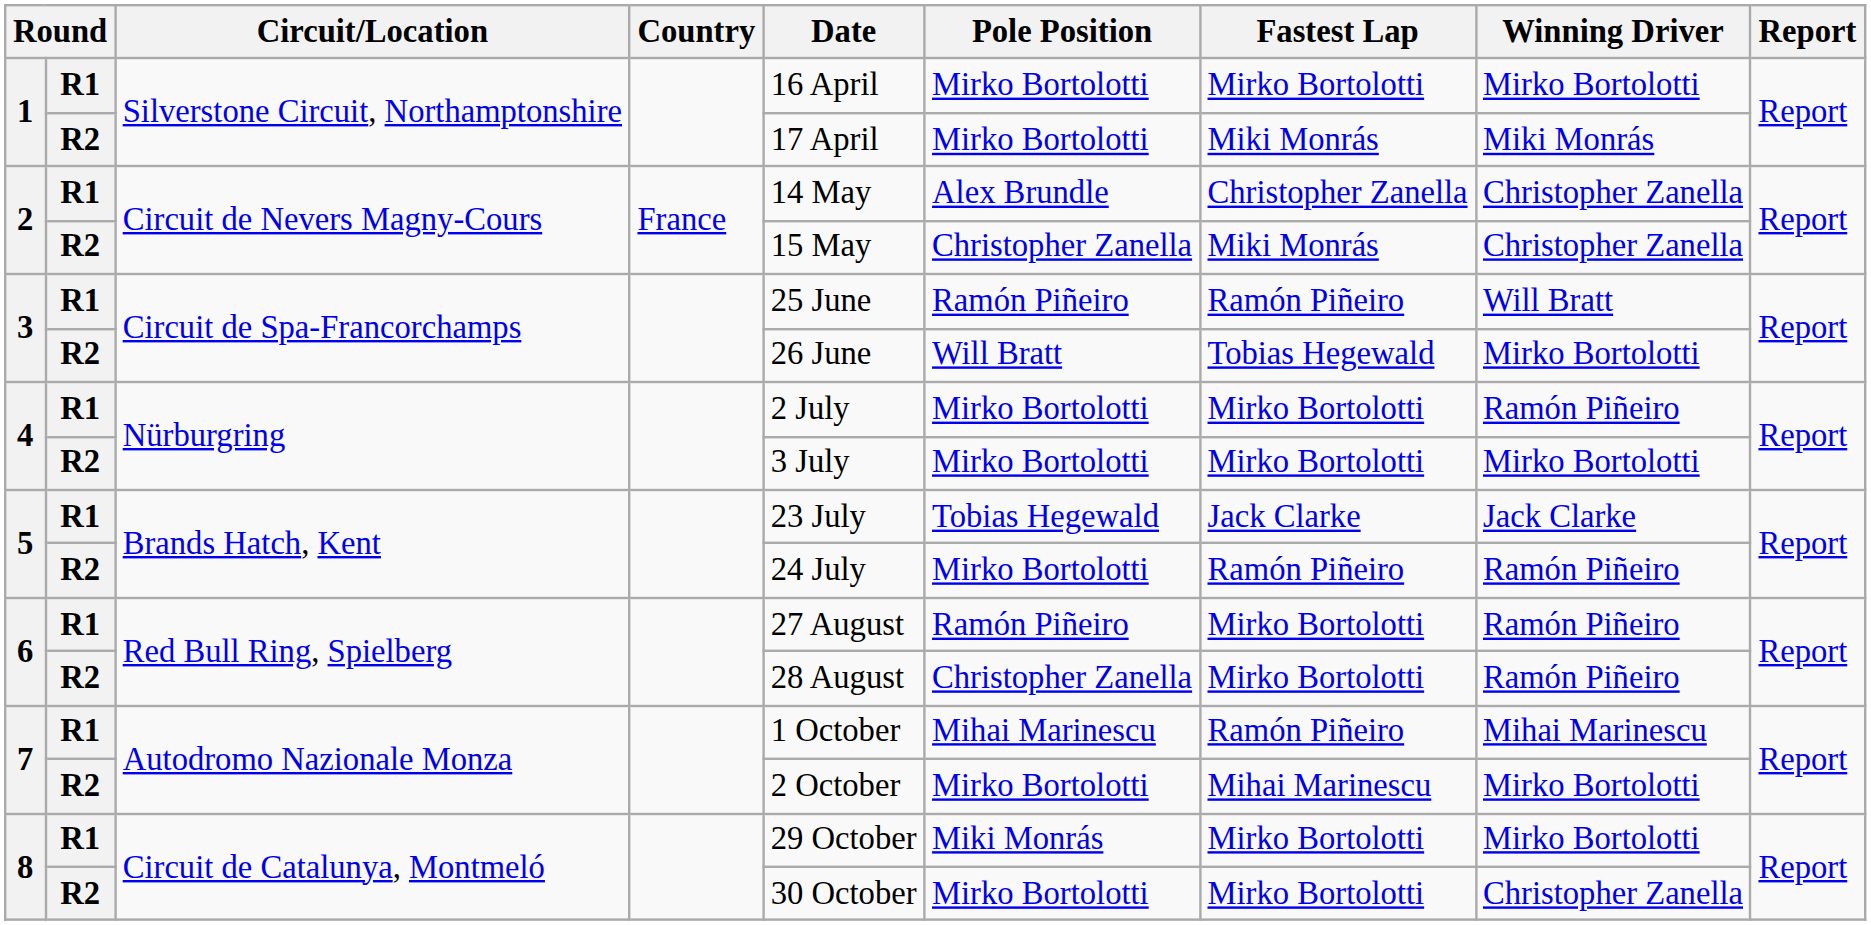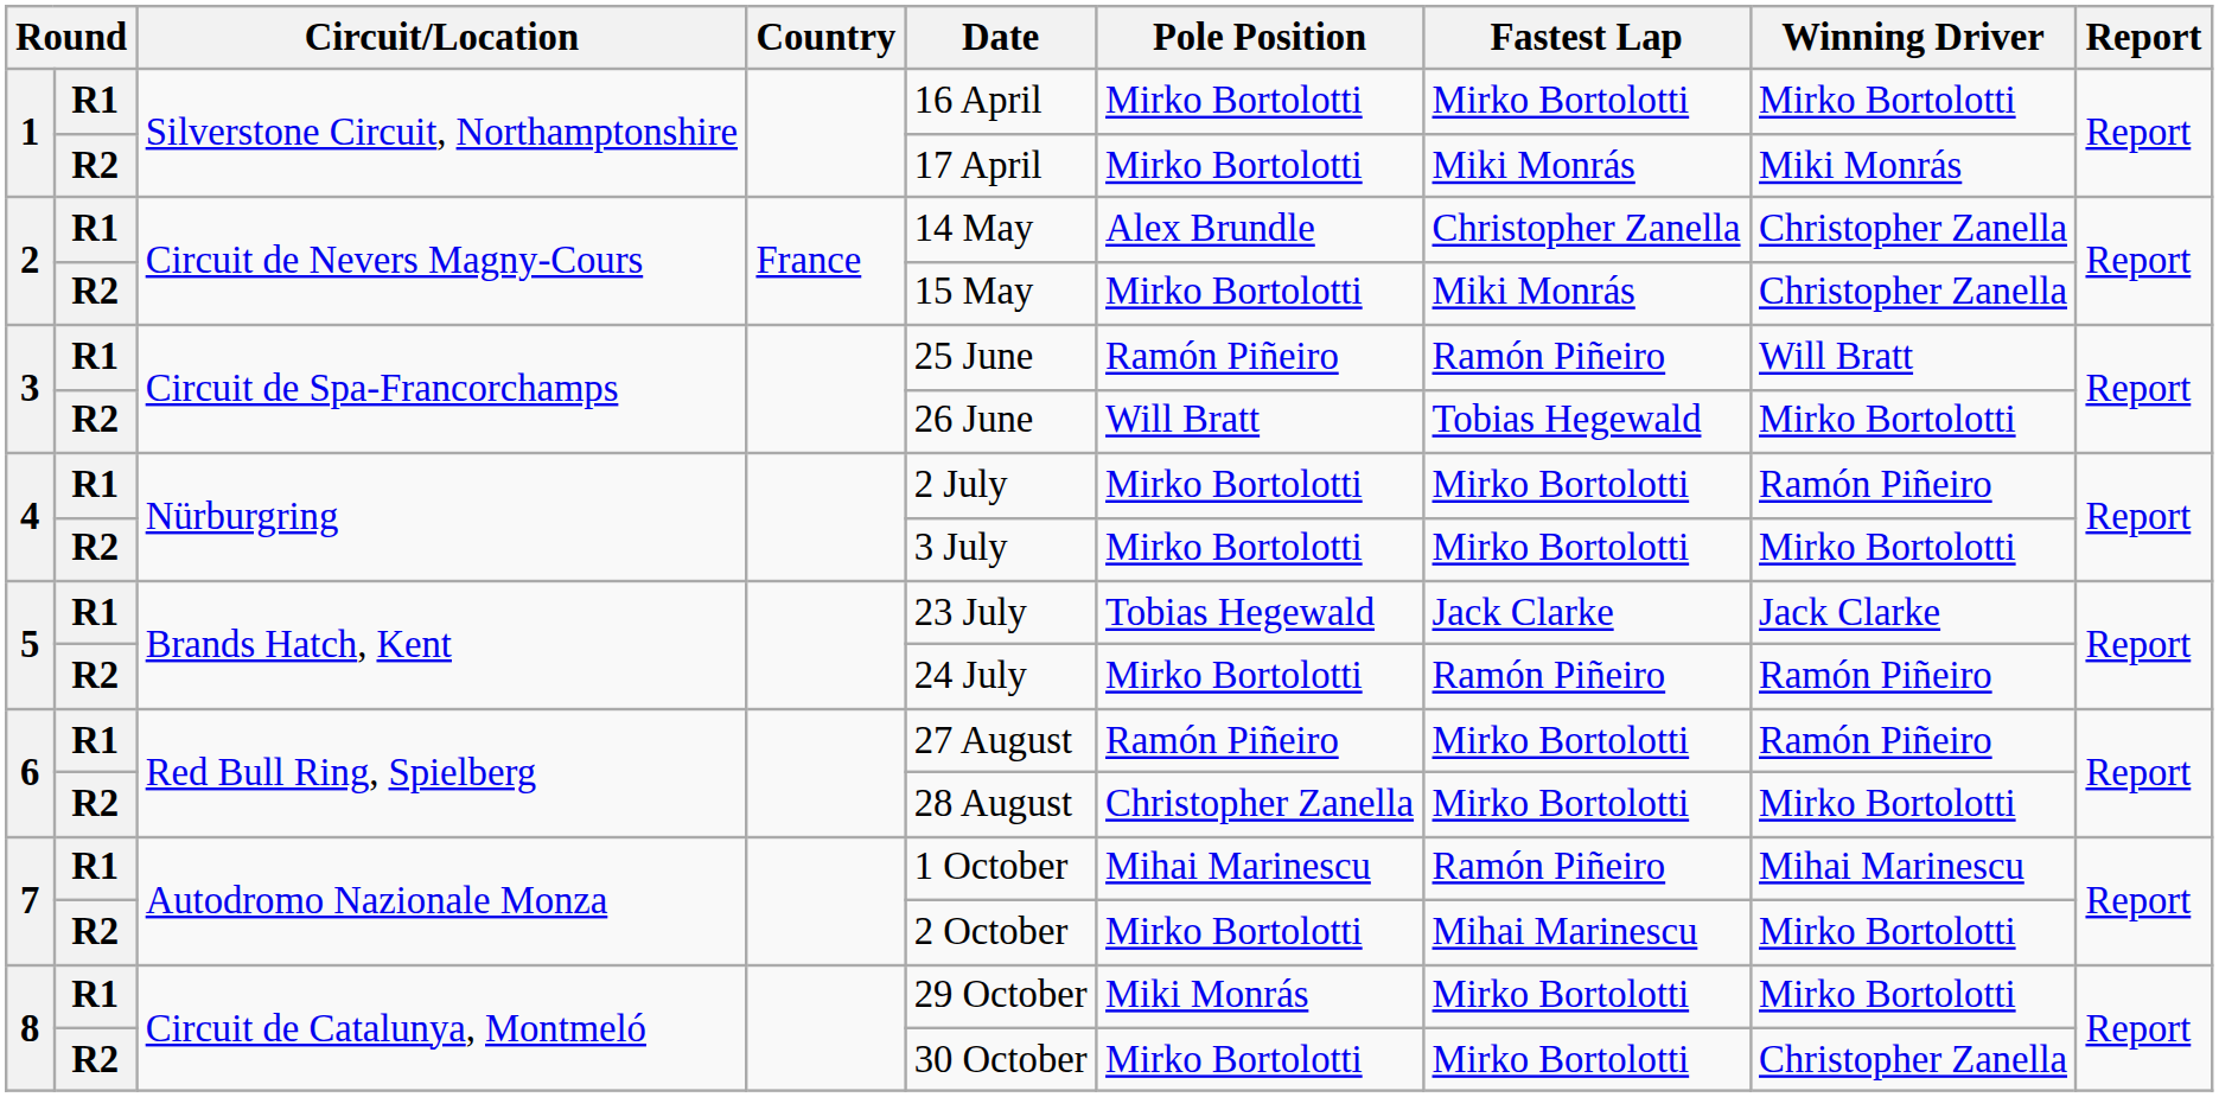 <table class="wikitable" style="font-size: 85%;">
 <tr>
 <th colspan=2>Round</th>
 <th>Circuit/Location</th>
 <th>Country</th>
 <th>Date</th>
 <th>Pole Position</th>
 <th>Fastest Lap</th>
 <th>Winning Driver</th>
 <th>Report</th>
 </tr>
 <tr>
 <th rowspan=2>1</th>
 <th>R1</th>
 <td rowspan=2 nowrap><a href='#'>Silverstone Circuit</a>, <a href='#'>Northamptonshire</a></td>
 <td rowspan=2></td>
 <td>16 April</td>
 <td> <a href='#'>Mirko Bortolotti</a></td>
 <td> <a href='#'>Mirko Bortolotti</a></td>
 <td> <a href='#'>Mirko Bortolotti</a></td>
 <td rowspan=2><a href='#'>Report</a></td>
 </tr>
 <tr>
 <th>R2</th>
 <td>17 April</td>
 <td> <a href='#'>Mirko Bortolotti</a></td>
 <td> <a href='#'>Miki Monrás</a></td>
 <td> <a href='#'>Miki Monrás</a></td>
 </tr>
 <tr>
 <th rowspan=2>2</th>
 <th>R1</th>
 <td rowspan=2><a href='#'>Circuit de Nevers Magny-Cours</a></td>
 <td rowspan=2> <a href='#'>France</a></td>
 <td>14 May</td>
 <td> <a href='#'>Alex Brundle</a></td>
 <td nowrap> <a href='#'>Christopher Zanella</a></td>
 <td nowrap> <a href='#'>Christopher Zanella</a></td>
 <td rowspan=2><a href='#'>Report</a></td>
 </tr>
 <tr>
 <th>R2</th>
 <td>15 May</td>
-<td nowrap> <a href='#'>Christopher Zanella</a></td>
+<td> <a href='#'>Mirko Bortolotti</a></td>
 <td> <a href='#'>Miki Monrás</a></td>
 <td nowrap> <a href='#'>Christopher Zanella</a></td>
 </tr>
 <tr>
 <th rowspan=2>3</th>
 <th>R1</th>
 <td rowspan=2><a href='#'>Circuit de Spa-Francorchamps</a></td>
 <td rowspan=2></td>
 <td>25 June</td>
 <td> <a href='#'>Ramón Piñeiro</a></td>
 <td> <a href='#'>Ramón Piñeiro</a></td>
 <td> <a href='#'>Will Bratt</a></td>
 <td rowspan=2><a href='#'>Report</a></td>
 </tr>
 <tr>
 <th>R2</th>
 <td>26 June</td>
 <td> <a href='#'>Will Bratt</a></td>
 <td> <a href='#'>Tobias Hegewald</a></td>
 <td> <a href='#'>Mirko Bortolotti</a></td>
 </tr>
 <tr>
 <th rowspan=2>4</th>
 <th>R1</th>
 <td rowspan=2><a href='#'>Nürburgring</a></td>
 <td rowspan=2></td>
 <td>2 July</td>
 <td> <a href='#'>Mirko Bortolotti</a></td>
 <td> <a href='#'>Mirko Bortolotti</a></td>
 <td> <a href='#'>Ramón Piñeiro</a></td>
 <td rowspan=2><a href='#'>Report</a></td>
 </tr>
 <tr>
 <th>R2</th>
 <td>3 July</td>
 <td> <a href='#'>Mirko Bortolotti</a></td>
 <td> <a href='#'>Mirko Bortolotti</a></td>
 <td> <a href='#'>Mirko Bortolotti</a></td>
 </tr>
 <tr>
 <th rowspan=2>5</th>
 <th>R1</th>
 <td rowspan=2><a href='#'>Brands Hatch</a>, <a href='#'>Kent</a></td>
 <td rowspan=2></td>
 <td>23 July</td>
 <td> <a href='#'>Tobias Hegewald</a></td>
 <td> <a href='#'>Jack Clarke</a></td>
 <td> <a href='#'>Jack Clarke</a></td>
 <td rowspan=2><a href='#'>Report</a></td>
 </tr>
 <tr>
 <th>R2</th>
 <td>24 July</td>
 <td> <a href='#'>Mirko Bortolotti</a></td>
 <td> <a href='#'>Ramón Piñeiro</a></td>
 <td> <a href='#'>Ramón Piñeiro</a></td>
 </tr>
 <tr>
 <th rowspan=2>6</th>
 <th>R1</th>
 <td rowspan=2><a href='#'>Red Bull Ring</a>, <a href='#'>Spielberg</a></td>
 <td rowspan=2></td>
 <td>27 August</td>
 <td> <a href='#'>Ramón Piñeiro</a></td>
 <td> <a href='#'>Mirko Bortolotti</a></td>
 <td> <a href='#'>Ramón Piñeiro</a></td>
 <td rowspan=2><a href='#'>Report</a></td>
 </tr>
 <tr>
 <th>R2</th>
 <td>28 August</td>
 <td> <a href='#'>Christopher Zanella</a></td>
 <td> <a href='#'>Mirko Bortolotti</a></td>
-<td> <a href='#'>Ramón Piñeiro</a></td>
+<td> <a href='#'>Mirko Bortolotti</a></td>
 </tr>
 <tr>
 <th rowspan=2>7</th>
 <th>R1</th>
 <td rowspan=2><a href='#'>Autodromo Nazionale Monza</a></td>
 <td rowspan=2></td>
 <td>1 October</td>
 <td> <a href='#'>Mihai Marinescu</a></td>
 <td> <a href='#'>Ramón Piñeiro</a></td>
 <td> <a href='#'>Mihai Marinescu</a></td>
 <td rowspan=2><a href='#'>Report</a></td>
 </tr>
 <tr>
 <th>R2</th>
 <td>2 October</td>
 <td> <a href='#'>Mirko Bortolotti</a></td>
 <td> <a href='#'>Mihai Marinescu</a></td>
 <td> <a href='#'>Mirko Bortolotti</a></td>
 </tr>
 <tr>
 <th rowspan=2>8</th>
 <th>R1</th>
 <td rowspan=2><a href='#'>Circuit de Catalunya</a>, <a href='#'>Montmeló</a></td>
 <td rowspan=2></td>
 <td>29 October</td>
 <td> <a href='#'>Miki Monrás</a></td>
 <td> <a href='#'>Mirko Bortolotti</a></td>
 <td> <a href='#'>Mirko Bortolotti</a></td>
 <td rowspan=2><a href='#'>Report</a></td>
 </tr>
 <tr>
 <th>R2</th>
 <td>30 October</td>
 <td> <a href='#'>Mirko Bortolotti</a></td>
 <td> <a href='#'>Mirko Bortolotti</a></td>
 <td nowrap> <a href='#'>Christopher Zanella</a></td>
 </tr>
 </table>
